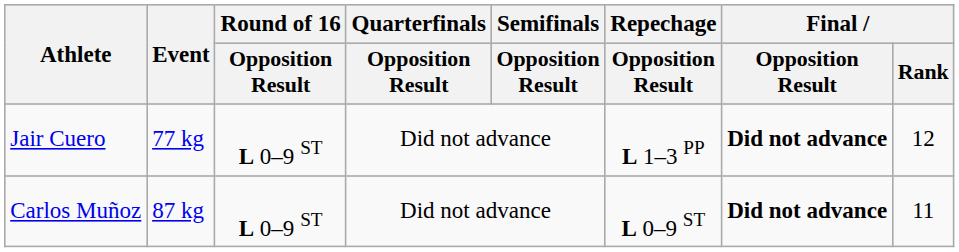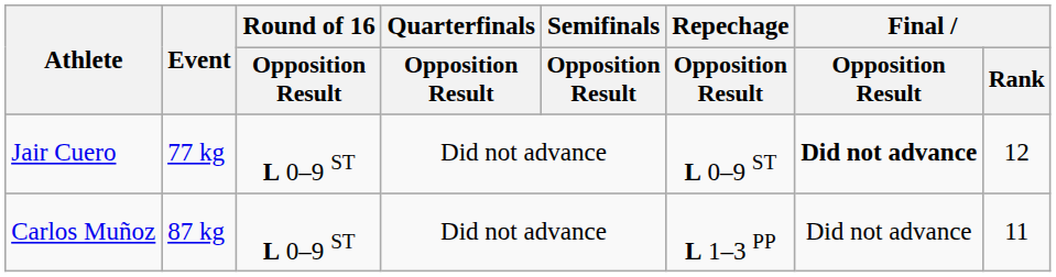 <table class="wikitable" style="font-size:90%">
 <tr>
 <th rowspan=2>Athlete</th>
 <th rowspan=2>Event</th>
 <th>Round of 16</th>
 <th>Quarterfinals</th>
 <th>Semifinals</th>
 <th>Repechage</th>
 <th colspan=2>Final / </th>
 </tr>
 <tr style="font-size: 95%">
 <th>Opposition<br>Result</th>
 <th>Opposition<br>Result</th>
 <th>Opposition<br>Result</th>
 <th>Opposition<br>Result</th>
 <th>Opposition<br>Result</th>
 <th>Rank</th>
 </tr>
 <tr align=center>
 <td align=left><a href='#'>Jair Cuero</a></td>
 <td align=left><a href='#'>77 kg</a></td>
 <td><br><strong>L</strong> 0–9 <sup>ST</sup></td>
 <td colspan=2>Did not advance</td>
-<td><br><strong>L</strong> 1–3 <sup>PP</sup></td>
+<td><br><strong>L</strong> 0–9 <sup>ST</sup></td>
 <td><strong>Did not advance</strong></td>
 <td>12</td>
 </tr>
 <tr align=center>
 <td align=left><a href='#'>Carlos Muñoz</a></td>
 <td align=left><a href='#'>87 kg</a></td>
 <td><br><strong>L</strong> 0–9 <sup>ST</sup></td>
 <td colspan=2>Did not advance</td>
-<td><br><strong>L</strong> 0–9 <sup>ST</sup></td>
-<td><strong>Did not advance</strong></td>
+<td><br><strong>L</strong> 1–3 <sup>PP</sup></td>
+<td>Did not advance</td>
 <td>11</td>
 </tr>
 </table>
